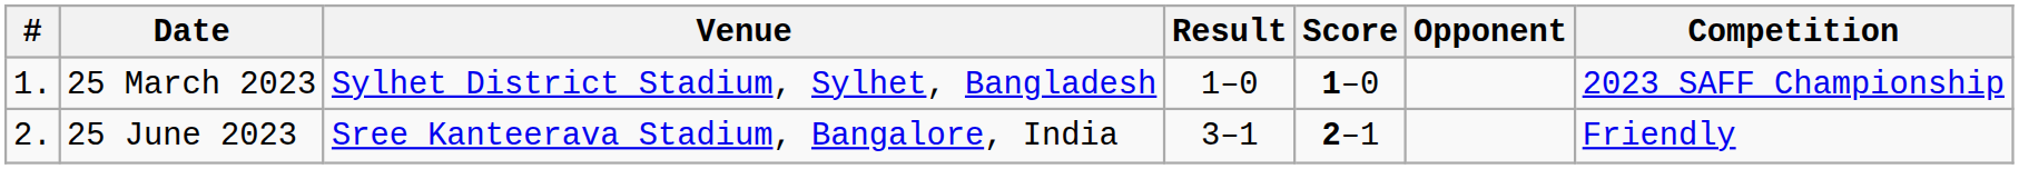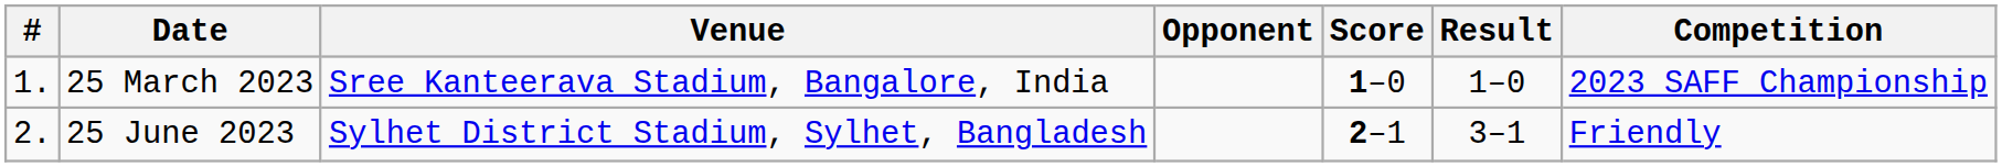 <table class="wikitable">
 <tr>
 <th>#</th>
 <th>Date</th>
 <th>Venue</th>
+<th>Opponent</th>
+<th>Score</th>
 <th>Result</th>
-<th>Score</th>
-<th>Opponent</th>
 <th>Competition</th>
 </tr>
 <tr>
 <td>1.</td>
 <td>25 March 2023</td>
-<td><a href='#'>Sylhet District Stadium</a>, <a href='#'>Sylhet</a>, <a href='#'>Bangladesh</a></td>
+<td><a href='#'>Sree Kanteerava Stadium</a>, <a href='#'>Bangalore</a>, India</td>
+<td></td>
+<td style="text-align:center;"><strong>1</strong>–0</td>
 <td style="text-align:center;">1–0</td>
-<td style="text-align:center;"><strong>1</strong>–0</td>
-<td></td>
 <td><a href='#'>2023 SAFF Championship</a></td>
 </tr>
 <tr>
 <td>2.</td>
 <td>25 June 2023</td>
-<td><a href='#'>Sree Kanteerava Stadium</a>, <a href='#'>Bangalore</a>, India</td>
+<td><a href='#'>Sylhet District Stadium</a>, <a href='#'>Sylhet</a>, <a href='#'>Bangladesh</a></td>
+<td></td>
+<td style="text-align:center;"><strong>2</strong>–1</td>
 <td style="text-align:center;">3–1</td>
-<td style="text-align:center;"><strong>2</strong>–1</td>
-<td></td>
 <td><a href='#'>Friendly</a></td>
 </tr>
 </table>
